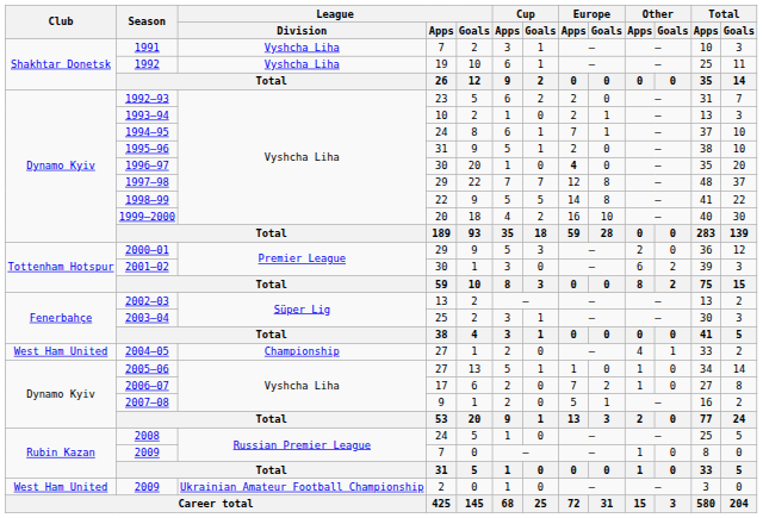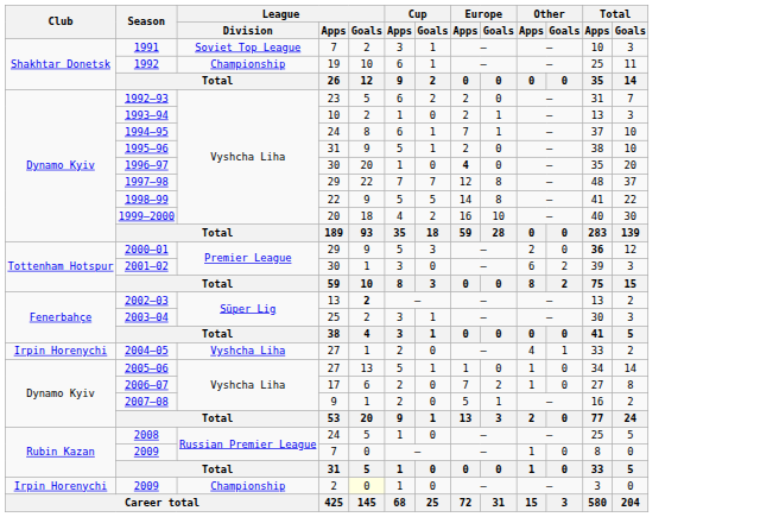 <table class="wikitable" style="text-align:center">
 <tr>
 <th rowspan="2">Club</th>
 <th rowspan="2">Season</th>
 <th colspan="3">League</th>
 <th colspan="2">Cup</th>
 <th colspan="2">Europe</th>
 <th colspan="2">Other</th>
 <th colspan="2">Total</th>
 </tr>
 <tr>
 <th>Division</th>
 <th>Apps</th>
 <th>Goals</th>
 <th>Apps</th>
 <th>Goals</th>
 <th>Apps</th>
 <th>Goals</th>
 <th>Apps</th>
 <th>Goals</th>
 <th>Apps</th>
 <th>Goals</th>
 </tr>
 <tr>
 <td rowspan="3"><a href='#'>Shakhtar Donetsk</a></td>
 <td><a href='#'>1991</a></td>
-<td><a href='#'>Vyshcha Liha</a></td>
+<td><a href='#'>Soviet Top League</a></td>
 <td>7</td>
 <td>2</td>
 <td>3</td>
 <td>1</td>
 <td colspan="2">–</td>
 <td colspan="2">–</td>
 <td>10</td>
 <td>3</td>
 </tr>
 <tr>
 <td><a href='#'>1992</a></td>
-<td><a href='#'>Vyshcha Liha</a></td>
+<td><a href='#'>Championship</a></td>
 <td>19</td>
 <td>10</td>
 <td>6</td>
 <td>1</td>
 <td colspan="2">–</td>
 <td colspan="2">–</td>
 <td>25</td>
 <td>11</td>
 </tr>
 <tr>
 <th colspan="2">Total</th>
 <th>26</th>
 <th>12</th>
 <th>9</th>
 <th>2</th>
 <th>0</th>
 <th>0</th>
 <th>0</th>
 <th>0</th>
 <th>35</th>
 <th>14</th>
 </tr>
 <tr>
 <td rowspan="9"><a href='#'>Dynamo Kyiv</a></td>
 <td><a href='#'>1992–93</a></td>
 <td rowspan="8">Vyshcha Liha</td>
 <td>23</td>
 <td>5</td>
 <td>6</td>
 <td>2</td>
 <td>2</td>
 <td>0</td>
 <td colspan="2">–</td>
 <td>31</td>
 <td>7</td>
 </tr>
 <tr>
 <td><a href='#'>1993–94</a></td>
 <td>10</td>
 <td>2</td>
 <td>1</td>
 <td>0</td>
 <td>2</td>
 <td>1</td>
 <td colspan="2">–</td>
 <td>13</td>
 <td>3</td>
 </tr>
 <tr>
 <td><a href='#'>1994–95</a></td>
 <td>24</td>
 <td>8</td>
 <td>6</td>
 <td>1</td>
 <td>7</td>
 <td>1</td>
 <td colspan="2">–</td>
 <td>37</td>
 <td>10</td>
 </tr>
 <tr>
 <td><a href='#'>1995–96</a></td>
 <td>31</td>
 <td>9</td>
 <td>5</td>
 <td>1</td>
 <td>2</td>
 <td>0</td>
 <td colspan="2">–</td>
 <td>38</td>
 <td>10</td>
 </tr>
 <tr>
 <td><a href='#'>1996–97</a></td>
 <td>30</td>
 <td>20</td>
 <td>1</td>
 <td>0</td>
 <td><strong>4</strong></td>
 <td>0</td>
 <td colspan="2">–</td>
 <td>35</td>
 <td>20</td>
 </tr>
 <tr>
 <td><a href='#'>1997–98</a></td>
 <td>29</td>
 <td>22</td>
 <td>7</td>
 <td>7</td>
 <td>12</td>
 <td>8</td>
 <td colspan="2">–</td>
 <td>48</td>
 <td>37</td>
 </tr>
 <tr>
 <td><a href='#'>1998–99</a></td>
 <td>22</td>
 <td>9</td>
 <td>5</td>
 <td>5</td>
 <td>14</td>
 <td>8</td>
 <td colspan="2">–</td>
 <td>41</td>
 <td>22</td>
 </tr>
 <tr>
 <td><a href='#'>1999–2000</a></td>
 <td>20</td>
 <td>18</td>
 <td>4</td>
 <td>2</td>
 <td>16</td>
 <td>10</td>
 <td colspan="2">–</td>
 <td>40</td>
 <td>30</td>
 </tr>
 <tr>
 <th colspan="2">Total</th>
 <th>189</th>
 <th>93</th>
 <th>35</th>
 <th>18</th>
 <th>59</th>
 <th>28</th>
 <th>0</th>
 <th>0</th>
 <th>283</th>
 <th>139</th>
 </tr>
 <tr>
 <td rowspan="3"><a href='#'>Tottenham Hotspur</a></td>
 <td><a href='#'>2000–01</a></td>
 <td rowspan="2"><a href='#'>Premier League</a></td>
 <td>29</td>
 <td>9</td>
 <td>5</td>
 <td>3</td>
 <td colspan="2">–</td>
 <td>2</td>
 <td>0</td>
-<td>36</td>
+<td><strong>36</strong></td>
 <td>12</td>
 </tr>
 <tr>
 <td><a href='#'>2001–02</a></td>
 <td>30</td>
 <td>1</td>
 <td>3</td>
 <td>0</td>
 <td colspan="2">–</td>
 <td>6</td>
 <td>2</td>
 <td>39</td>
 <td>3</td>
 </tr>
 <tr>
 <th colspan="2">Total</th>
 <th>59</th>
 <th>10</th>
 <th>8</th>
 <th>3</th>
 <th>0</th>
 <th>0</th>
 <th>8</th>
 <th>2</th>
 <th>75</th>
 <th>15</th>
 </tr>
 <tr>
 <td rowspan="3"><a href='#'>Fenerbahçe</a></td>
 <td><a href='#'>2002–03</a></td>
 <td rowspan="2"><a href='#'>Süper Lig</a></td>
 <td>13</td>
-<td>2</td>
+<td><strong>2</strong></td>
 <td colspan="2">–</td>
 <td colspan="2">–</td>
 <td colspan="2">–</td>
 <td>13</td>
 <td>2</td>
 </tr>
 <tr>
 <td><a href='#'>2003–04</a></td>
 <td>25</td>
 <td>2</td>
 <td>3</td>
 <td>1</td>
 <td colspan="2">–</td>
 <td colspan="2">–</td>
 <td>30</td>
 <td>3</td>
 </tr>
 <tr>
 <th colspan="2">Total</th>
 <th>38</th>
 <th>4</th>
 <th>3</th>
 <th>1</th>
 <th>0</th>
 <th>0</th>
 <th>0</th>
 <th>0</th>
 <th>41</th>
 <th>5</th>
 </tr>
 <tr>
-<td><a href='#'>West Ham United</a></td>
+<td><a href='#'>Irpin Horenychi</a></td>
 <td><a href='#'>2004–05</a></td>
-<td><a href='#'>Championship</a></td>
+<td><a href='#'>Vyshcha Liha</a></td>
 <td>27</td>
 <td>1</td>
 <td>2</td>
 <td>0</td>
 <td colspan="2">–</td>
 <td>4</td>
 <td>1</td>
 <td>33</td>
 <td>2</td>
 </tr>
 <tr>
 <td rowspan="4">Dynamo Kyiv</td>
 <td><a href='#'>2005–06</a></td>
 <td rowspan="3">Vyshcha Liha</td>
 <td>27</td>
 <td>13</td>
 <td>5</td>
 <td>1</td>
 <td>1</td>
 <td>0</td>
 <td>1</td>
 <td>0</td>
 <td>34</td>
 <td>14</td>
 </tr>
 <tr>
 <td><a href='#'>2006–07</a></td>
 <td>17</td>
 <td>6</td>
 <td>2</td>
 <td>0</td>
 <td>7</td>
 <td>2</td>
 <td>1</td>
 <td>0</td>
 <td>27</td>
 <td>8</td>
 </tr>
 <tr>
 <td><a href='#'>2007–08</a></td>
 <td>9</td>
 <td>1</td>
 <td>2</td>
 <td>0</td>
 <td>5</td>
 <td>1</td>
 <td colspan="2">–</td>
 <td>16</td>
 <td>2</td>
 </tr>
 <tr>
 <th colspan="2">Total</th>
 <th>53</th>
 <th>20</th>
 <th>9</th>
 <th>1</th>
 <th>13</th>
 <th>3</th>
 <th>2</th>
 <th>0</th>
 <th>77</th>
 <th>24</th>
 </tr>
 <tr>
 <td rowspan="3"><a href='#'>Rubin Kazan</a></td>
 <td><a href='#'>2008</a></td>
 <td rowspan="2"><a href='#'>Russian Premier League</a></td>
 <td>24</td>
 <td>5</td>
 <td>1</td>
 <td>0</td>
 <td colspan="2">–</td>
 <td colspan="2">–</td>
 <td>25</td>
 <td>5</td>
 </tr>
 <tr>
 <td><a href='#'>2009</a></td>
 <td>7</td>
 <td>0</td>
 <td colspan="2">–</td>
 <td colspan="2">–</td>
 <td>1</td>
 <td>0</td>
 <td>8</td>
 <td>0</td>
 </tr>
 <tr>
 <th colspan="2">Total</th>
 <th>31</th>
 <th>5</th>
 <th>1</th>
 <th>0</th>
 <th>0</th>
 <th>0</th>
 <th>1</th>
 <th>0</th>
 <th>33</th>
 <th>5</th>
 </tr>
 <tr>
-<td><a href='#'>West Ham United</a></td>
+<td><a href='#'>Irpin Horenychi</a></td>
 <td><a href='#'>2009</a></td>
-<td><a href='#'>Ukrainian Amateur Football Championship</a></td>
+<td><a href='#'>Championship</a></td>
 <td>2</td>
-<td>0</td>
+<td style="background: lightyellow;">0</td>
 <td>1</td>
 <td>0</td>
 <td colspan="2">–</td>
 <td colspan="2">–</td>
 <td>3</td>
 <td>0</td>
 </tr>
 <tr>
 <th colspan="3">Career total</th>
 <th>425</th>
 <th>145</th>
 <th>68</th>
 <th>25</th>
 <th>72</th>
 <th>31</th>
 <th>15</th>
 <th>3</th>
 <th>580</th>
 <th>204</th>
 </tr>
 </table>
